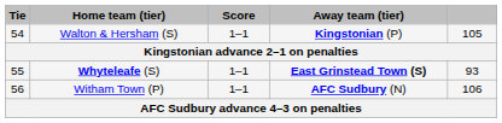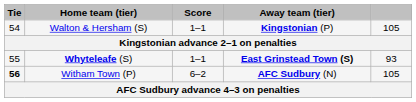 <table class="wikitable" style="width: 600px; background:WhiteSmoke; text-align:center; font-size:90%">
 <tr>
 <td scope="col" style="width:  5.00%; background:silver;"><strong>Tie</strong></td>
 <td scope="col" style="width: 36.25%; background:silver;"><strong>Home team (tier)</strong></td>
 <td scope="col" style="width: 12.50%; background:silver;"><strong>Score</strong></td>
 <td scope="col" style="width: 36.25%; background:silver;"><strong>Away team (tier)</strong></td>
 <td scope="col" style="width: 10.00%; background:silver;"><strong></strong></td>
 </tr>
 <tr>
 <td>54</td>
 <td><a href='#'>Walton & Hersham</a> (S)</td>
 <td>1–1</td>
 <td><strong><a href='#'>Kingstonian</a></strong> (P)</td>
 <td>105</td>
 </tr>
 <tr>
 <th colspan="5">Kingstonian advance 2–1 on penalties</th>
 </tr>
 <tr>
 <td>55</td>
 <td><strong><a href='#'>Whyteleafe</a></strong> (S)</td>
 <td>1–1</td>
 <td><strong><a href='#'>East Grinstead Town</a> (S)</strong></td>
 <td>93</td>
 </tr>
 <tr>
-<td>56</td>
+<td><strong>56</strong></td>
 <td><a href='#'>Witham Town</a> (P)</td>
-<td>1–1</td>
+<td>6–2</td>
 <td><strong><a href='#'>AFC Sudbury</a></strong> (N)</td>
-<td>106</td>
+<td>105</td>
 </tr>
 <tr>
 <th colspan="5">AFC Sudbury advance 4–3 on penalties</th>
 </tr>
 </table>
